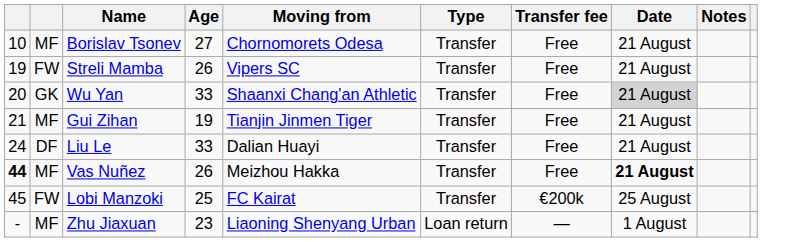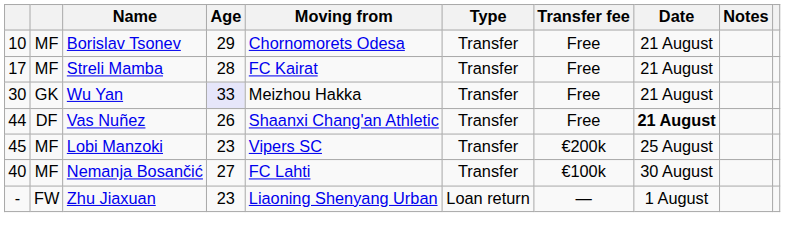 <table class="wikitable" style="text-align: center ">
 <tr>
 <th></th>
 <th></th>
 <th>Name</th>
 <th>Age</th>
 <th>Moving from</th>
 <th>Type</th>
 <th>Transfer fee</th>
 <th>Date</th>
 <th>Notes</th>
 <th></th>
 </tr>
 <tr>
 <td>10</td>
 <td>MF</td>
 <td align="left"> <a href='#'>Borislav Tsonev</a></td>
-<td>27</td>
+<td>29</td>
 <td align="left"> <a href='#'>Chornomorets Odesa</a></td>
 <td>Transfer</td>
 <td>Free</td>
 <td>21 August</td>
 <td></td>
 <td></td>
 </tr>
 <tr>
-<td>19</td>
-<td>FW</td>
+<td>17</td>
+<td>MF</td>
 <td align="left"> <a href='#'>Streli Mamba</a></td>
-<td>26</td>
-<td align="left"> <a href='#'>Vipers SC</a></td>
+<td>28</td>
+<td align="left"> <a href='#'>FC Kairat</a></td>
 <td>Transfer</td>
 <td>Free</td>
 <td>21 August</td>
 <td></td>
 <td></td>
 </tr>
 <tr>
-<td>20</td>
+<td>30</td>
 <td>GK</td>
 <td align="left"> <a href='#'>Wu Yan</a></td>
-<td>33</td>
-<td align="left"> <a href='#'>Shaanxi Chang'an Athletic</a></td>
-<td>Transfer</td>
-<td>Free</td>
-<td style="background: lightgrey;">21 August</td>
-<td></td>
-<td></td>
-</tr>
-<tr>
-<td>21</td>
-<td>MF</td>
-<td align="left"> <a href='#'>Gui Zihan</a></td>
-<td>19</td>
-<td align="left"> <a href='#'>Tianjin Jinmen Tiger</a></td>
+<td style="background: lavender;">33</td>
+<td align="left"> Meizhou Hakka</td>
 <td>Transfer</td>
 <td>Free</td>
 <td>21 August</td>
 <td></td>
 <td></td>
 </tr>
 <tr>
-<td>24</td>
+<td>44</td>
 <td>DF</td>
-<td align="left"> <a href='#'>Liu Le</a></td>
-<td>33</td>
-<td align="left"> Dalian Huayi</td>
-<td>Transfer</td>
-<td>Free</td>
-<td>21 August</td>
-<td></td>
-<td></td>
-</tr>
-<tr>
-<td><strong>44</strong></td>
-<td>MF</td>
 <td align="left"> <a href='#'>Vas Nuñez</a></td>
 <td>26</td>
-<td align="left"> Meizhou Hakka</td>
+<td align="left"> <a href='#'>Shaanxi Chang'an Athletic</a></td>
 <td>Transfer</td>
 <td>Free</td>
 <td><strong>21 August</strong></td>
 <td></td>
 <td></td>
 </tr>
 <tr>
 <td>45</td>
-<td>FW</td>
+<td>MF</td>
 <td align="left"> <a href='#'>Lobi Manzoki</a></td>
-<td>25</td>
-<td align="left"> <a href='#'>FC Kairat</a></td>
+<td>23</td>
+<td align="left"> <a href='#'>Vipers SC</a></td>
 <td>Transfer</td>
 <td>€200k</td>
 <td>25 August</td>
 <td></td>
 <td></td>
 </tr>
 <tr>
+<td>40</td>
+<td>MF</td>
+<td align="left"> <a href='#'>Nemanja Bosančić</a></td>
+<td>27</td>
+<td align="left"> <a href='#'>FC Lahti</a></td>
+<td>Transfer</td>
+<td>€100k</td>
+<td>30 August</td>
+<td></td>
+<td></td>
+</tr>
+<tr>
 <td>-</td>
-<td>MF</td>
+<td>FW</td>
 <td align="left"> <a href='#'>Zhu Jiaxuan</a></td>
 <td>23</td>
 <td align="left"> <a href='#'>Liaoning Shenyang Urban</a></td>
 <td>Loan return</td>
 <td>—</td>
 <td>1 August</td>
 <td></td>
 <td></td>
 </tr>
 </table>
